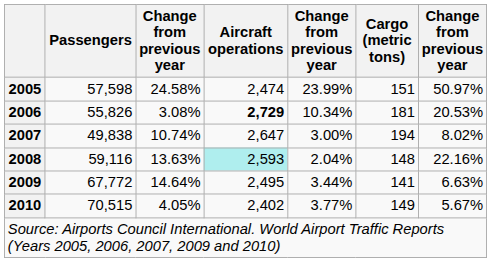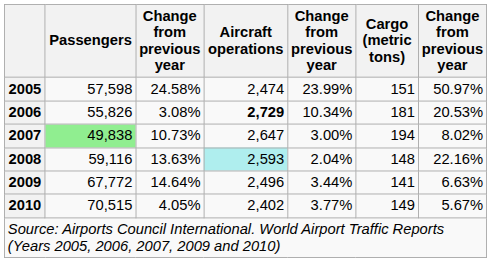 <table class="wikitable"  style="text-align:right; width:525px">
 <tr>
 <th style="width:50px"></th>
 <th style="width:100px">Passengers</th>
 <th style="width:50px">Change from previous year</th>
 <th style="width:100px">Aircraft operations</th>
 <th style="width:50px">Change from previous year</th>
 <th style="width:125px">Cargo<br>(metric tons)</th>
 <th style="width:50px">Change from previous year</th>
 </tr>
 <tr>
 <th>2005</th>
 <td>57,598</td>
 <td>24.58%</td>
 <td>2,474</td>
 <td>23.99%</td>
 <td>151</td>
 <td>50.97%</td>
 </tr>
 <tr>
 <th>2006</th>
 <td>55,826</td>
 <td> 3.08%</td>
 <td><strong>2,729</strong></td>
 <td>10.34%</td>
 <td>181</td>
 <td>20.53%</td>
 </tr>
 <tr>
 <th>2007</th>
-<td>49,838</td>
-<td>10.74%</td>
+<td style="background: lightgreen;">49,838</td>
+<td>10.73%</td>
 <td>2,647</td>
 <td> 3.00%</td>
 <td>194</td>
 <td> 8.02%</td>
 </tr>
 <tr>
 <th>2008</th>
 <td>59,116</td>
 <td>13.63%</td>
 <td style="background: paleturquoise;">2,593</td>
 <td> 2.04%</td>
 <td>148</td>
 <td>22.16%</td>
 </tr>
 <tr>
 <th>2009</th>
 <td>67,772</td>
 <td>14.64%</td>
-<td>2,495</td>
+<td>2,496</td>
 <td> 3.44%</td>
 <td>141</td>
 <td> 6.63%</td>
 </tr>
 <tr>
 <th>2010</th>
 <td>70,515</td>
 <td> 4.05%</td>
 <td>2,402</td>
 <td> 3.77%</td>
 <td>149</td>
 <td> 5.67%</td>
 </tr>
 <tr>
 <td colspan=7 style="text-align:left;"><em>Source: Airports Council International. World Airport Traffic Reports<br>(Years 2005, 2006, 2007, 2009 and 2010)</em></td>
 </tr>
 </table>
